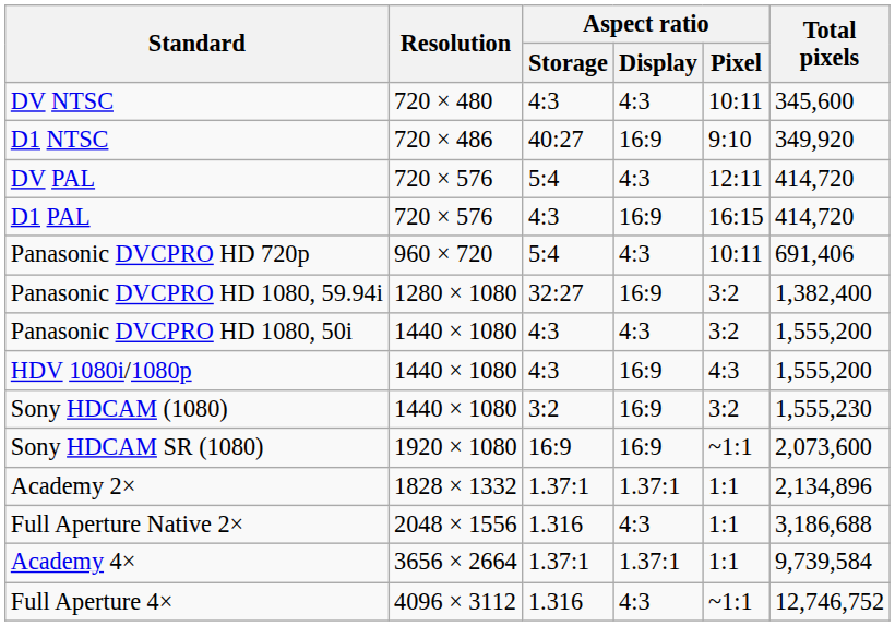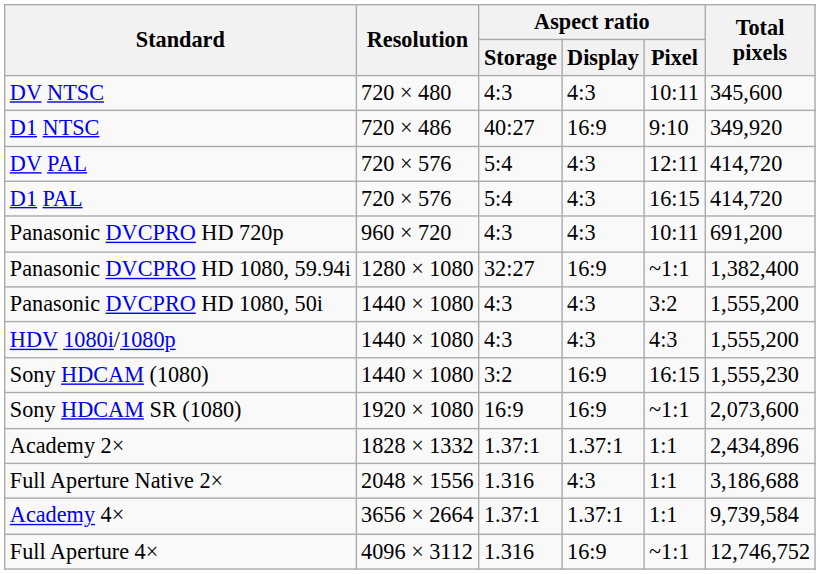 <table class="wikitable sortable">
 <tr>
 <th rowspan=2>Standard</th>
 <th rowspan=2 data-sort-type="number">Resolution</th>
 <th colspan=3>Aspect ratio</th>
 <th rowspan=2>Total <br>pixels</th>
 </tr>
 <tr>
 <th>Storage</th>
 <th>Display</th>
 <th>Pixel</th>
 </tr>
 <tr>
 <td><a href='#'>DV</a> <a href='#'>NTSC</a></td>
 <td>720 × 480</td>
 <td>4:3<br></td>
 <td>4:3</td>
 <td>10:11<br></td>
 <td>345,600</td>
 </tr>
 <tr>
 <td><a href='#'>D1</a> <a href='#'>NTSC</a></td>
 <td>720 × 486</td>
 <td>40:27</td>
 <td>16:9<br></td>
 <td>9:10</td>
 <td>349,920</td>
 </tr>
 <tr>
 <td><a href='#'>DV</a> <a href='#'>PAL</a></td>
 <td>720 × 576</td>
 <td>5:4</td>
 <td>4:3</td>
 <td>12:11<br></td>
 <td>414,720</td>
 </tr>
 <tr>
 <td><a href='#'>D1</a> <a href='#'>PAL</a></td>
 <td>720 × 576</td>
+<td>5:4</td>
 <td>4:3</td>
-<td>16:9<br></td>
 <td>16:15</td>
 <td>414,720</td>
 </tr>
 <tr>
 <td>Panasonic <a href='#'>DVCPRO</a> HD 720p</td>
 <td>960 × 720</td>
-<td>5:4</td>
+<td>4:3</td>
 <td>4:3</td>
 <td>10:11<br></td>
-<td>691,406</td>
+<td>691,200</td>
 </tr>
 <tr>
 <td>Panasonic <a href='#'>DVCPRO</a> HD 1080, 59.94i</td>
 <td>1280 × 1080</td>
 <td>32:27</td>
 <td>16:9</td>
-<td>3:2</td>
+<td>~1:1</td>
 <td>1,382,400</td>
 </tr>
 <tr>
 <td>Panasonic <a href='#'>DVCPRO</a> HD 1080, 50i</td>
 <td>1440 × 1080<br></td>
 <td>4:3<br></td>
 <td>4:3</td>
 <td>3:2<br> </td>
 <td>1,555,200</td>
 </tr>
 <tr>
 <td><a href='#'>HDV</a> <a href='#'>1080i</a>/<a href='#'>1080p</a></td>
 <td>1440 × 1080</td>
 <td>4:3</td>
-<td>16:9</td>
+<td>4:3</td>
 <td>4:3</td>
 <td>1,555,200</td>
 </tr>
 <tr>
 <td>Sony <a href='#'>HDCAM</a> (1080)</td>
 <td>1440 × 1080<br></td>
 <td>3:2</td>
 <td>16:9<br></td>
-<td>3:2<br></td>
+<td>16:15</td>
 <td>1,555,230</td>
 </tr>
 <tr>
 <td>Sony <a href='#'>HDCAM</a> SR (1080)</td>
 <td>1920 × 1080</td>
 <td>16:9</td>
 <td>16:9</td>
 <td>~1:1</td>
 <td>2,073,600</td>
 </tr>
 <tr>
 <td>Academy 2×</td>
 <td>1828 × 1332</td>
 <td>1.37:1</td>
 <td>1.37:1</td>
 <td>1:1</td>
-<td>2,134,896</td>
+<td>2,434,896</td>
 </tr>
 <tr>
 <td>Full Aperture Native 2×</td>
 <td>2048 × 1556</td>
 <td>1.316</td>
 <td>4:3</td>
 <td>1:1</td>
 <td>3,186,688</td>
 </tr>
 <tr>
 <td><a href='#'>Academy</a> 4×</td>
 <td>3656 × 2664</td>
 <td>1.37:1</td>
 <td>1.37:1</td>
 <td>1:1</td>
 <td>9,739,584</td>
 </tr>
 <tr>
 <td>Full Aperture 4×</td>
 <td>4096 × 3112</td>
 <td>1.316</td>
-<td>4:3</td>
+<td>16:9</td>
 <td>~1:1</td>
 <td>12,746,752</td>
 </tr>
 </table>
